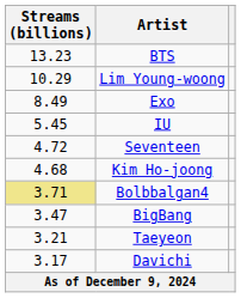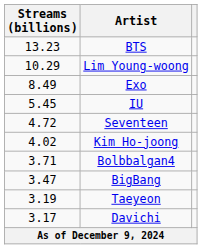 <table class="wikitable sortable plainrowheaders" style="text-align:center">
 <tr>
 <th>Streams<br>(billions)</th>
 <th>Artist</th>
 <th class="unsortable plainrowheaders"></th>
 </tr>
 <tr>
 <td>13.23</td>
 <td><a href='#'>BTS</a></td>
 <td></td>
 </tr>
 <tr>
 <td>10.29</td>
 <td><a href='#'>Lim Young-woong</a></td>
 <td></td>
 </tr>
 <tr>
 <td>8.49</td>
 <td><a href='#'>Exo</a></td>
 <td></td>
 </tr>
 <tr>
 <td>5.45</td>
 <td><a href='#'>IU</a></td>
 <td></td>
 </tr>
 <tr>
 <td>4.72</td>
 <td><a href='#'>Seventeen</a></td>
 <td></td>
 </tr>
 <tr>
-<td>4.68</td>
+<td>4.02</td>
 <td><a href='#'>Kim Ho-joong</a></td>
 <td></td>
 </tr>
 <tr>
-<td style="background: khaki;">3.71</td>
+<td>3.71</td>
 <td><a href='#'>Bolbbalgan4</a></td>
 <td></td>
 </tr>
 <tr>
 <td>3.47</td>
 <td><a href='#'>BigBang</a></td>
 <td></td>
 </tr>
 <tr>
-<td>3.21</td>
+<td>3.19</td>
 <td><a href='#'>Taeyeon</a></td>
 <td></td>
 </tr>
 <tr>
 <td>3.17</td>
 <td><a href='#'>Davichi</a></td>
 <td></td>
 </tr>
 <tr>
 <th colspan="4" style="font-size:8pt;">As of December 9, 2024</th>
 </tr>
 </table>
